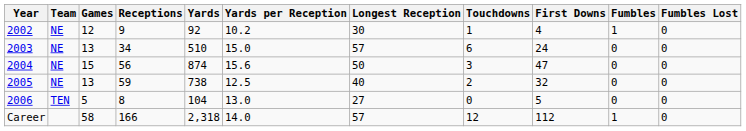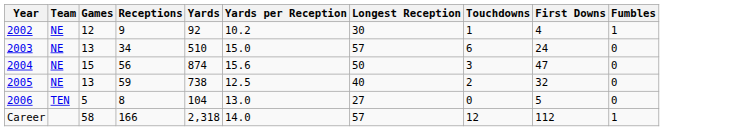 <table class="wikitable">
 <tr>
 <th>Year</th>
 <th>Team</th>
 <th>Games</th>
 <th>Receptions</th>
 <th>Yards</th>
 <th>Yards per Reception</th>
 <th>Longest Reception</th>
 <th>Touchdowns</th>
 <th>First Downs</th>
 <th>Fumbles</th>
-<th>Fumbles Lost</th>
 </tr>
 <tr>
 <td><a href='#'>2002</a></td>
 <td><a href='#'>NE</a></td>
 <td>12</td>
 <td>9</td>
 <td>92</td>
 <td>10.2</td>
 <td>30</td>
 <td>1</td>
 <td>4</td>
 <td>1</td>
-<td>0</td>
 </tr>
 <tr>
 <td><a href='#'>2003</a></td>
 <td><a href='#'>NE</a></td>
 <td>13</td>
 <td>34</td>
 <td>510</td>
 <td>15.0</td>
 <td>57</td>
 <td>6</td>
 <td>24</td>
-<td>0</td>
 <td>0</td>
 </tr>
 <tr>
 <td><a href='#'>2004</a></td>
 <td><a href='#'>NE</a></td>
 <td>15</td>
 <td>56</td>
 <td>874</td>
 <td>15.6</td>
 <td>50</td>
 <td>3</td>
 <td>47</td>
 <td>0</td>
-<td>0</td>
 </tr>
 <tr>
 <td><a href='#'>2005</a></td>
 <td><a href='#'>NE</a></td>
 <td>13</td>
 <td>59</td>
 <td>738</td>
 <td>12.5</td>
 <td>40</td>
 <td>2</td>
 <td>32</td>
-<td>0</td>
 <td>0</td>
 </tr>
 <tr>
 <td><a href='#'>2006</a></td>
 <td><a href='#'>TEN</a></td>
 <td>5</td>
 <td>8</td>
 <td>104</td>
 <td>13.0</td>
 <td>27</td>
 <td>0</td>
 <td>5</td>
 <td>0</td>
-<td>0</td>
 </tr>
 <tr>
 <td>Career</td>
 <td></td>
 <td>58</td>
 <td>166</td>
 <td>2,318</td>
 <td>14.0</td>
 <td>57</td>
 <td>12</td>
 <td>112</td>
 <td>1</td>
-<td>0</td>
 </tr>
 </table>
